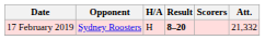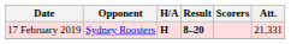 <table class="wikitable" style="font-size:85%;">
 <tr>
 <th>Date</th>
 <th>Opponent</th>
 <th>H/A</th>
 <th>Result</th>
 <th>Scorers</th>
 <th>Att.</th>
 </tr>
 <tr style="background:#ffdddd">
 <td>17 February 2019</td>
 <td> <a href='#'>Sydney Roosters</a></td>
-<td>H</td>
+<td><strong>H</strong></td>
 <td><strong>8–20</strong></td>
 <td></td>
-<td>21,332</td>
+<td>21,331</td>
 </tr>
 <tr>
 </tr>
 </table>
